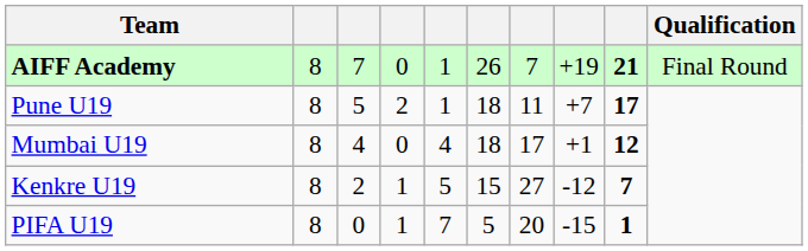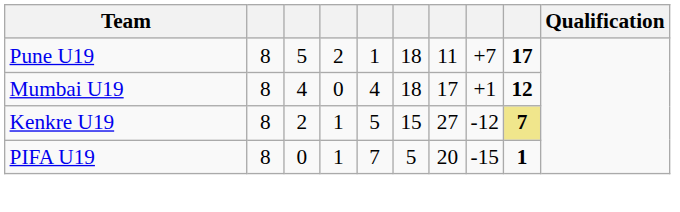 <table class="wikitable" style="text-align:center">
 <tr>
 <th width="175">Team</th>
 <th width="20"></th>
 <th width="20"></th>
 <th width="20"></th>
 <th width="20"></th>
 <th width="20"></th>
 <th width="20"></th>
 <th width="20"></th>
 <th width="20"></th>
 <th width="20">Qualification</th>
-</tr>
-<tr bgcolor="#ccffcc">
-<td align=left><strong>AIFF Academy</strong></td>
-<td>8</td>
-<td>7</td>
-<td>0</td>
-<td>1</td>
-<td>26</td>
-<td>7</td>
-<td>+19</td>
-<td><strong>21</strong></td>
-<td>Final Round</td>
 </tr>
 <tr>
 <td align=left><a href='#'>Pune U19</a></td>
 <td>8</td>
 <td>5</td>
 <td>2</td>
 <td>1</td>
 <td>18</td>
 <td>11</td>
 <td>+7</td>
 <td><strong>17</strong></td>
 </tr>
 <tr>
 <td align=left><a href='#'>Mumbai U19</a></td>
 <td>8</td>
 <td>4</td>
 <td>0</td>
 <td>4</td>
 <td>18</td>
 <td>17</td>
 <td>+1</td>
 <td><strong>12</strong></td>
 </tr>
 <tr>
 <td align=left><a href='#'>Kenkre U19</a></td>
 <td>8</td>
 <td>2</td>
 <td>1</td>
 <td>5</td>
 <td>15</td>
 <td>27</td>
 <td>-12</td>
-<td><strong>7</strong></td>
+<td style="background: khaki;"><strong>7</strong></td>
 </tr>
 <tr>
 <td align=left><a href='#'>PIFA U19</a></td>
 <td>8</td>
 <td>0</td>
 <td>1</td>
 <td>7</td>
 <td>5</td>
 <td>20</td>
 <td>-15</td>
 <td><strong>1</strong></td>
 </tr>
 </table>
